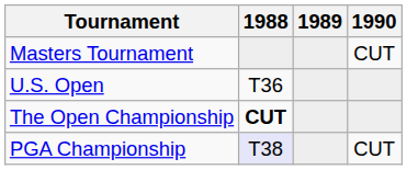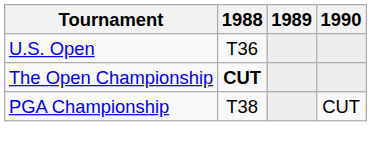 <table class="wikitable" style="font-size:95%;text-align:center;">
 <tr>
 <th>Tournament</th>
 <th>1988</th>
 <th>1989</th>
 <th>1990</th>
-</tr>
-<tr>
-<td align=left><a href='#'>Masters Tournament</a></td>
-<td style="background:#eeeeee;"></td>
-<td style="background:#eeeeee;"></td>
-<td>CUT</td>
 </tr>
 <tr>
 <td align=left><a href='#'>U.S. Open</a></td>
 <td>T36</td>
 <td style="background:#eeeeee;"></td>
 <td style="background:#eeeeee;"></td>
 </tr>
 <tr>
 <td align=left><a href='#'>The Open Championship</a></td>
 <td><strong>CUT</strong></td>
 <td style="background:#eeeeee;"></td>
 <td style="background:#eeeeee;"></td>
 </tr>
 <tr>
 <td align=left><a href='#'>PGA Championship</a></td>
-<td style="background: lavender;">T38</td>
+<td>T38</td>
 <td style="background:#eeeeee;"></td>
 <td>CUT</td>
 </tr>
 </table>
